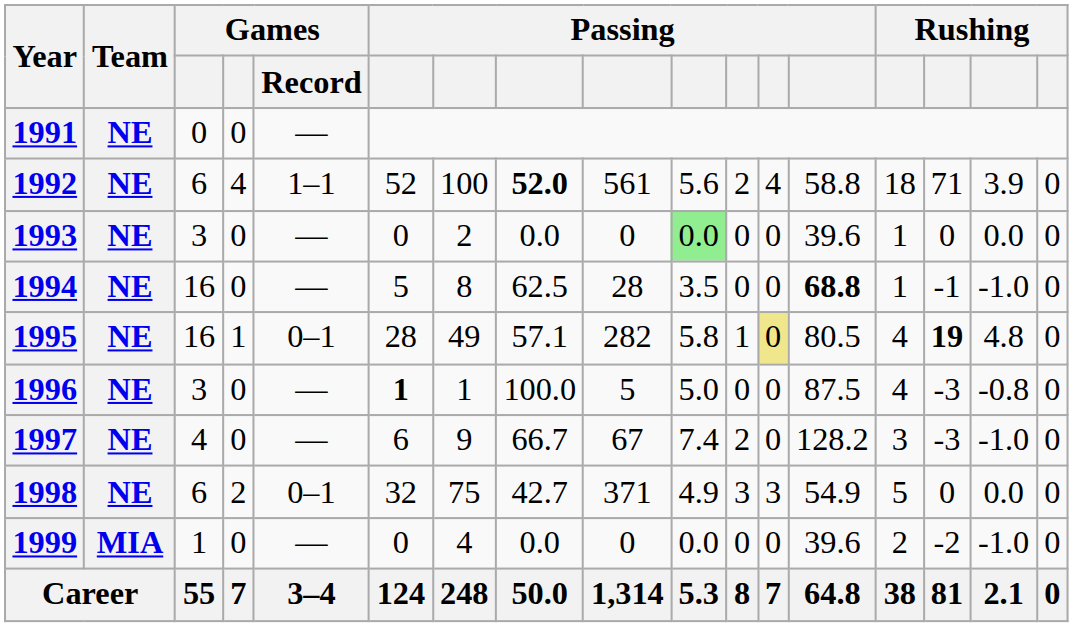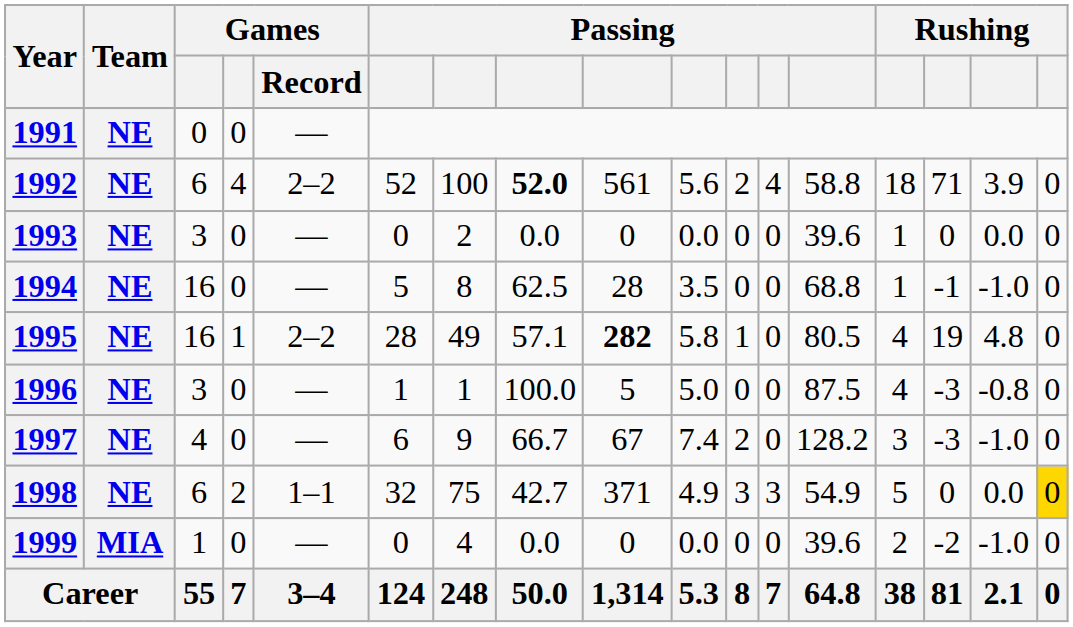 <table class="wikitable sortable" style="text-align:center;">
 <tr>
 <th rowspan="2">Year</th>
 <th rowspan="2">Team</th>
 <th colspan="3">Games</th>
 <th colspan="8">Passing</th>
 <th colspan="4">Rushing</th>
 </tr>
 <tr>
 <th></th>
 <th></th>
 <th>Record</th>
 <th></th>
 <th></th>
 <th></th>
 <th></th>
 <th></th>
 <th></th>
 <th></th>
 <th></th>
 <th></th>
 <th></th>
 <th></th>
 <th></th>
 </tr>
 <tr>
 <th><a href='#'>1991</a></th>
 <th><a href='#'>NE</a></th>
 <td>0</td>
 <td>0</td>
 <td>—</td>
 <td colspan="16"></td>
 </tr>
 <tr>
 <th><a href='#'>1992</a></th>
 <th><a href='#'>NE</a></th>
 <td>6</td>
 <td>4</td>
-<td>1–1</td>
+<td>2–2</td>
 <td>52</td>
 <td>100</td>
 <td><strong>52.0</strong></td>
 <td>561</td>
 <td>5.6</td>
 <td>2</td>
 <td>4</td>
 <td>58.8</td>
 <td>18</td>
 <td>71</td>
 <td>3.9</td>
 <td>0</td>
 </tr>
 <tr>
 <th><a href='#'>1993</a></th>
 <th><a href='#'>NE</a></th>
 <td>3</td>
 <td>0</td>
 <td>—</td>
 <td>0</td>
 <td>2</td>
 <td>0.0</td>
 <td>0</td>
-<td style="background: lightgreen;">0.0</td>
+<td>0.0</td>
 <td>0</td>
 <td>0</td>
 <td>39.6</td>
 <td>1</td>
 <td>0</td>
 <td>0.0</td>
 <td>0</td>
 </tr>
 <tr>
 <th><a href='#'>1994</a></th>
 <th><a href='#'>NE</a></th>
 <td>16</td>
 <td>0</td>
 <td>—</td>
 <td>5</td>
 <td>8</td>
 <td>62.5</td>
 <td>28</td>
 <td>3.5</td>
 <td>0</td>
 <td>0</td>
-<td><strong>68.8</strong></td>
+<td>68.8</td>
 <td>1</td>
 <td>-1</td>
 <td>-1.0</td>
 <td>0</td>
 </tr>
 <tr>
 <th><a href='#'>1995</a></th>
 <th><a href='#'>NE</a></th>
 <td>16</td>
 <td>1</td>
-<td>0–1</td>
+<td>2–2</td>
 <td>28</td>
 <td>49</td>
 <td>57.1</td>
-<td>282</td>
+<td><strong>282</strong></td>
 <td>5.8</td>
 <td>1</td>
-<td style="background: khaki;">0</td>
+<td>0</td>
 <td>80.5</td>
 <td>4</td>
-<td><strong>19</strong></td>
+<td>19</td>
 <td>4.8</td>
 <td>0</td>
 </tr>
 <tr>
 <th><a href='#'>1996</a></th>
 <th><a href='#'>NE</a></th>
 <td>3</td>
 <td>0</td>
 <td>—</td>
-<td><strong>1</strong></td>
+<td>1</td>
 <td>1</td>
 <td>100.0</td>
 <td>5</td>
 <td>5.0</td>
 <td>0</td>
 <td>0</td>
 <td>87.5</td>
 <td>4</td>
 <td>-3</td>
 <td>-0.8</td>
 <td>0</td>
 </tr>
 <tr>
 <th><a href='#'>1997</a></th>
 <th><a href='#'>NE</a></th>
 <td>4</td>
 <td>0</td>
 <td>—</td>
 <td>6</td>
 <td>9</td>
 <td>66.7</td>
 <td>67</td>
 <td>7.4</td>
 <td>2</td>
 <td>0</td>
 <td>128.2</td>
 <td>3</td>
 <td>-3</td>
 <td>-1.0</td>
 <td>0</td>
 </tr>
 <tr>
 <th><a href='#'>1998</a></th>
 <th><a href='#'>NE</a></th>
 <td>6</td>
 <td>2</td>
-<td>0–1</td>
+<td>1–1</td>
 <td>32</td>
 <td>75</td>
 <td>42.7</td>
 <td>371</td>
 <td>4.9</td>
 <td>3</td>
 <td>3</td>
 <td>54.9</td>
 <td>5</td>
 <td>0</td>
 <td>0.0</td>
-<td>0</td>
+<td style="background: gold;">0</td>
 </tr>
 <tr>
 <th><a href='#'>1999</a></th>
 <th><a href='#'>MIA</a></th>
 <td>1</td>
 <td>0</td>
 <td>—</td>
 <td>0</td>
 <td>4</td>
 <td>0.0</td>
 <td>0</td>
 <td>0.0</td>
 <td>0</td>
 <td>0</td>
 <td>39.6</td>
 <td>2</td>
 <td>-2</td>
 <td>-1.0</td>
 <td>0</td>
 </tr>
 <tr>
 <th colspan="2">Career</th>
 <th>55</th>
 <th>7</th>
 <th>3–4</th>
 <th>124</th>
 <th>248</th>
 <th>50.0</th>
 <th>1,314</th>
 <th>5.3</th>
 <th>8</th>
 <th>7</th>
 <th>64.8</th>
 <th>38</th>
 <th>81</th>
 <th>2.1</th>
 <th>0</th>
 </tr>
 </table>
